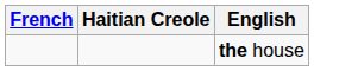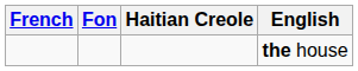 <table class="wikitable">
 <tr>
 <th><a href='#'>French</a></th>
+<th><a href='#'>Fon</a></th>
 <th>Haitian Creole</th>
 <th>English</th>
 </tr>
 <tr>
 <td></td>
 <td></td>
+<td></td>
 <td><strong>the</strong> house</td>
 </tr>
 </table>
